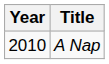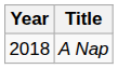 <table class="wikitable sortable">
 <tr>
 <th>Year</th>
 <th>Title</th>
 </tr>
 <tr>
-<td>2010</td>
+<td>2018</td>
 <td><em>A Nap</em> </td>
 </tr>
 </table>
